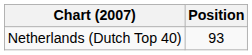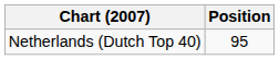 <table class="wikitable plainrowheaders">
 <tr>
 <th>Chart (2007)</th>
 <th>Position</th>
 </tr>
 <tr>
 <td>Netherlands (Dutch Top 40)</td>
-<td style="text-align:center">93</td>
+<td style="text-align:center">95</td>
 </tr>
 </table>
